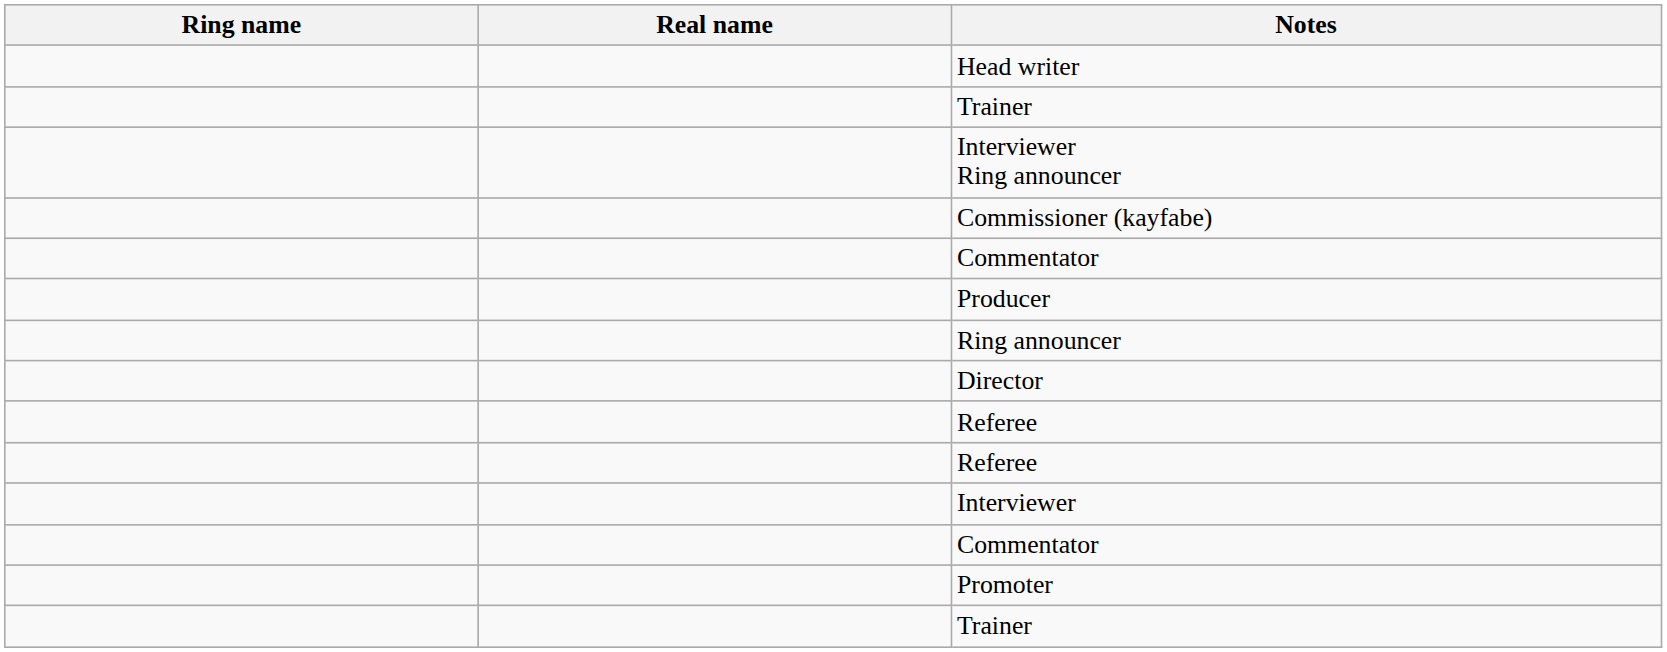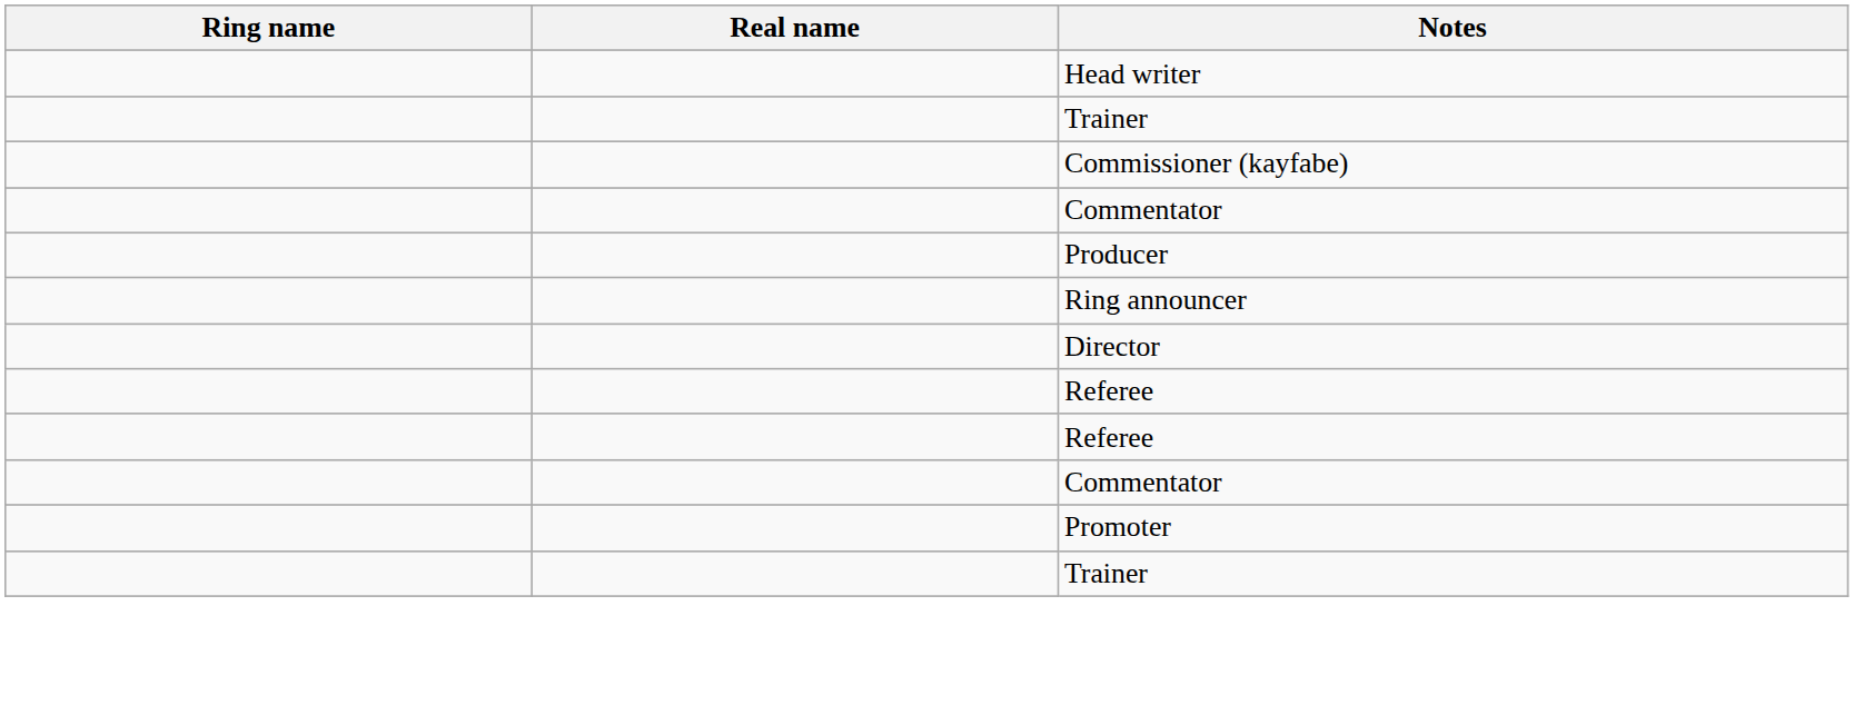 <table class="wikitable sortable" align="left center" width="65%">
 <tr>
 <th width="20%">Ring name</th>
 <th width="20%">Real name</th>
 <th width="30%">Notes</th>
 </tr>
 <tr>
 <td></td>
 <td></td>
 <td>Head writer</td>
 </tr>
 <tr>
 <td></td>
 <td></td>
 <td>Trainer</td>
-</tr>
-<tr>
-<td></td>
-<td></td>
-<td>Interviewer<br>Ring announcer</td>
 </tr>
 <tr>
 <td></td>
 <td></td>
 <td>Commissioner (kayfabe)</td>
 </tr>
 <tr>
 <td></td>
 <td></td>
 <td>Commentator</td>
 </tr>
 <tr>
 <td></td>
 <td></td>
 <td>Producer</td>
 </tr>
 <tr>
 <td></td>
 <td></td>
 <td>Ring announcer</td>
 </tr>
 <tr>
 <td></td>
 <td></td>
 <td>Director</td>
 </tr>
 <tr>
 <td></td>
 <td></td>
 <td>Referee</td>
 </tr>
 <tr>
 <td></td>
 <td></td>
 <td>Referee</td>
 </tr>
 <tr>
 <td></td>
 <td></td>
-<td>Interviewer</td>
-</tr>
-<tr>
-<td></td>
-<td></td>
 <td>Commentator</td>
 </tr>
 <tr>
 <td></td>
 <td></td>
 <td>Promoter</td>
 </tr>
 <tr>
 <td></td>
 <td></td>
 <td>Trainer</td>
 </tr>
 </table>
